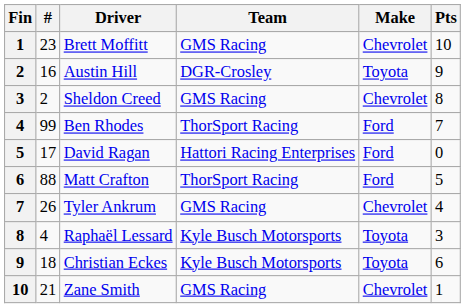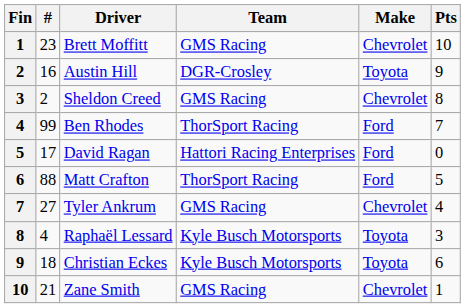 <table class="wikitable" style="font-size:95%">
 <tr>
 <th>Fin</th>
 <th>#</th>
 <th>Driver</th>
 <th>Team</th>
 <th>Make</th>
 <th>Pts</th>
 </tr>
 <tr>
 <th>1</th>
 <td>23</td>
 <td><a href='#'>Brett Moffitt</a></td>
 <td><a href='#'>GMS Racing</a></td>
 <td><a href='#'>Chevrolet</a></td>
 <td>10</td>
 </tr>
 <tr>
 <th>2</th>
 <td>16</td>
 <td><a href='#'>Austin Hill</a></td>
 <td><a href='#'>DGR-Crosley</a></td>
 <td><a href='#'>Toyota</a></td>
 <td>9</td>
 </tr>
 <tr>
 <th>3</th>
 <td>2</td>
 <td><a href='#'>Sheldon Creed</a></td>
 <td><a href='#'>GMS Racing</a></td>
 <td><a href='#'>Chevrolet</a></td>
 <td>8</td>
 </tr>
 <tr>
 <th>4</th>
 <td>99</td>
 <td><a href='#'>Ben Rhodes</a></td>
 <td><a href='#'>ThorSport Racing</a></td>
 <td><a href='#'>Ford</a></td>
 <td>7</td>
 </tr>
 <tr>
 <th>5</th>
 <td>17</td>
 <td><a href='#'>David Ragan</a></td>
 <td><a href='#'>Hattori Racing Enterprises</a></td>
 <td><a href='#'>Ford</a></td>
 <td>0</td>
 </tr>
 <tr>
 <th>6</th>
 <td>88</td>
 <td><a href='#'>Matt Crafton</a></td>
 <td><a href='#'>ThorSport Racing</a></td>
 <td><a href='#'>Ford</a></td>
 <td>5</td>
 </tr>
 <tr>
 <th>7</th>
-<td>26</td>
+<td>27</td>
 <td><a href='#'>Tyler Ankrum</a></td>
 <td><a href='#'>GMS Racing</a></td>
 <td><a href='#'>Chevrolet</a></td>
 <td>4</td>
 </tr>
 <tr>
 <th>8</th>
 <td>4</td>
 <td><a href='#'>Raphaël Lessard</a></td>
 <td><a href='#'>Kyle Busch Motorsports</a></td>
 <td><a href='#'>Toyota</a></td>
 <td>3</td>
 </tr>
 <tr>
 <th>9</th>
 <td>18</td>
 <td><a href='#'>Christian Eckes</a></td>
 <td><a href='#'>Kyle Busch Motorsports</a></td>
 <td><a href='#'>Toyota</a></td>
 <td>6</td>
 </tr>
 <tr>
 <th>10</th>
 <td>21</td>
 <td><a href='#'>Zane Smith</a></td>
 <td><a href='#'>GMS Racing</a></td>
 <td><a href='#'>Chevrolet</a></td>
 <td>1</td>
 </tr>
 </table>
